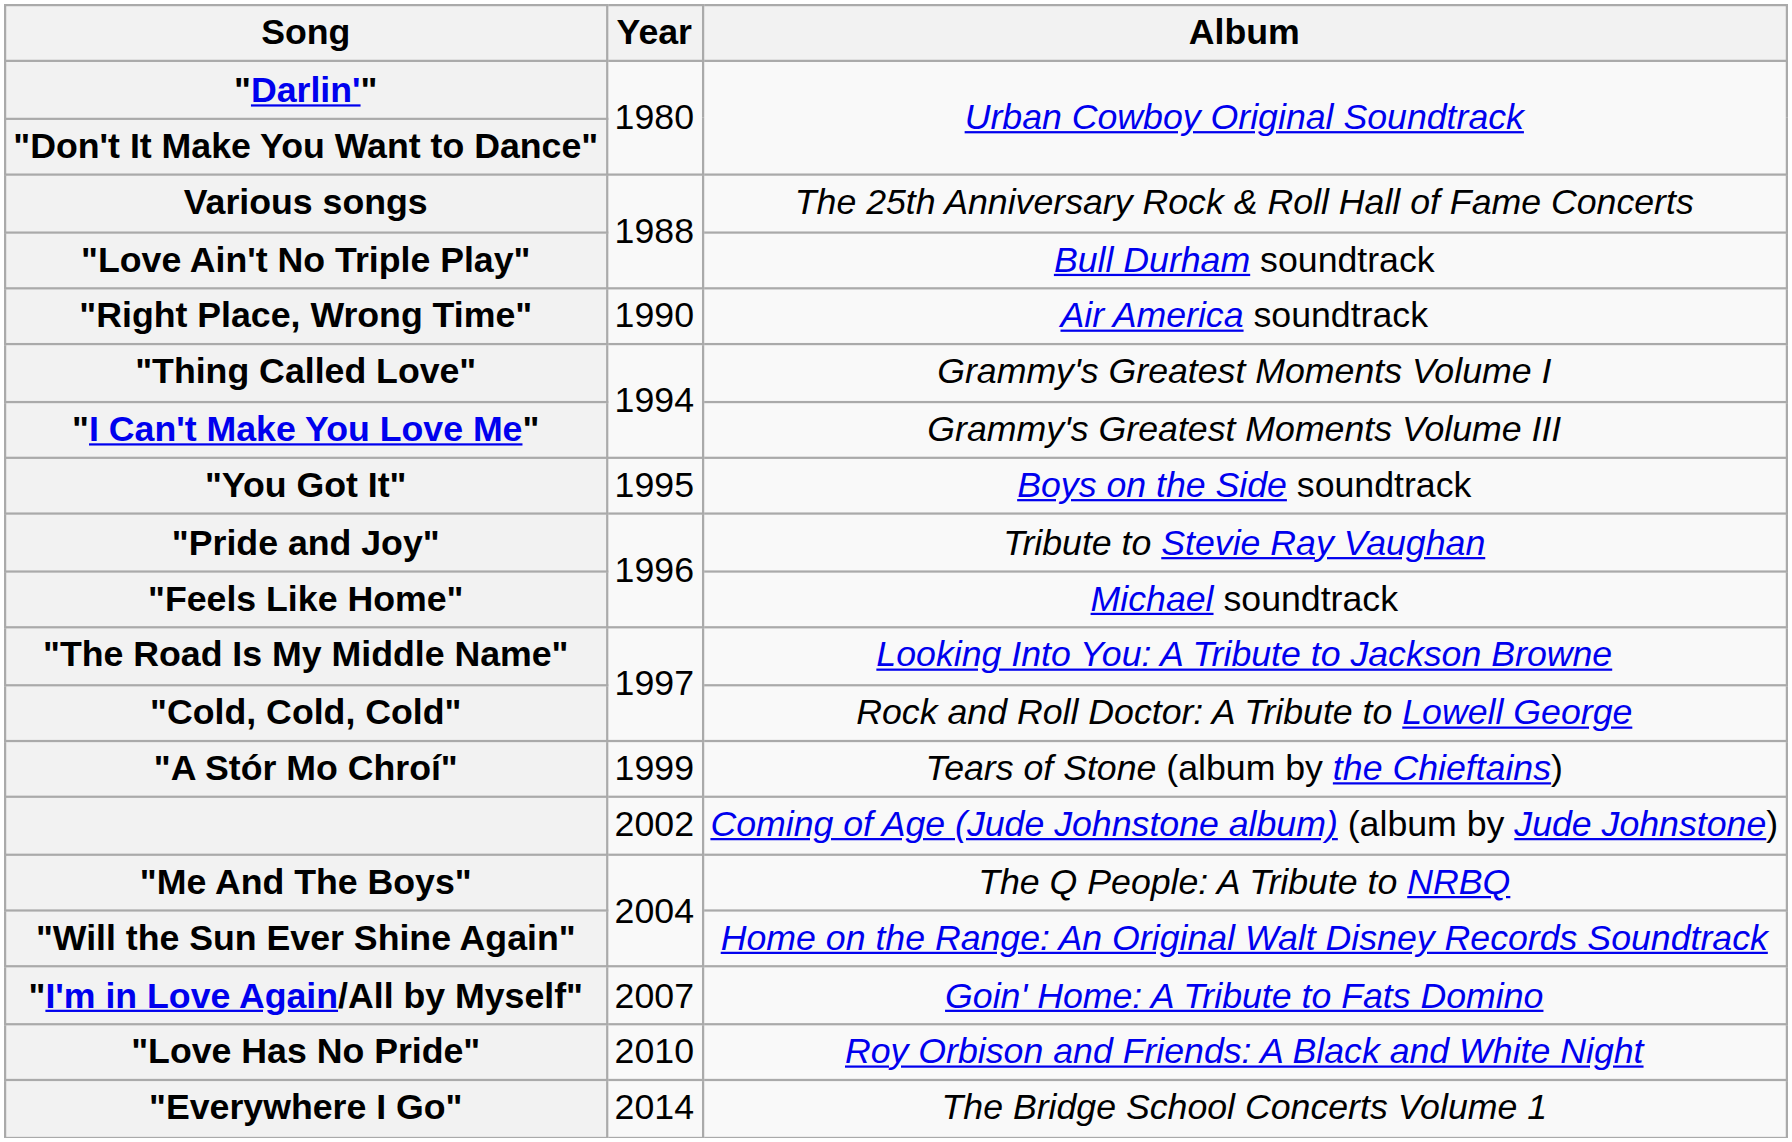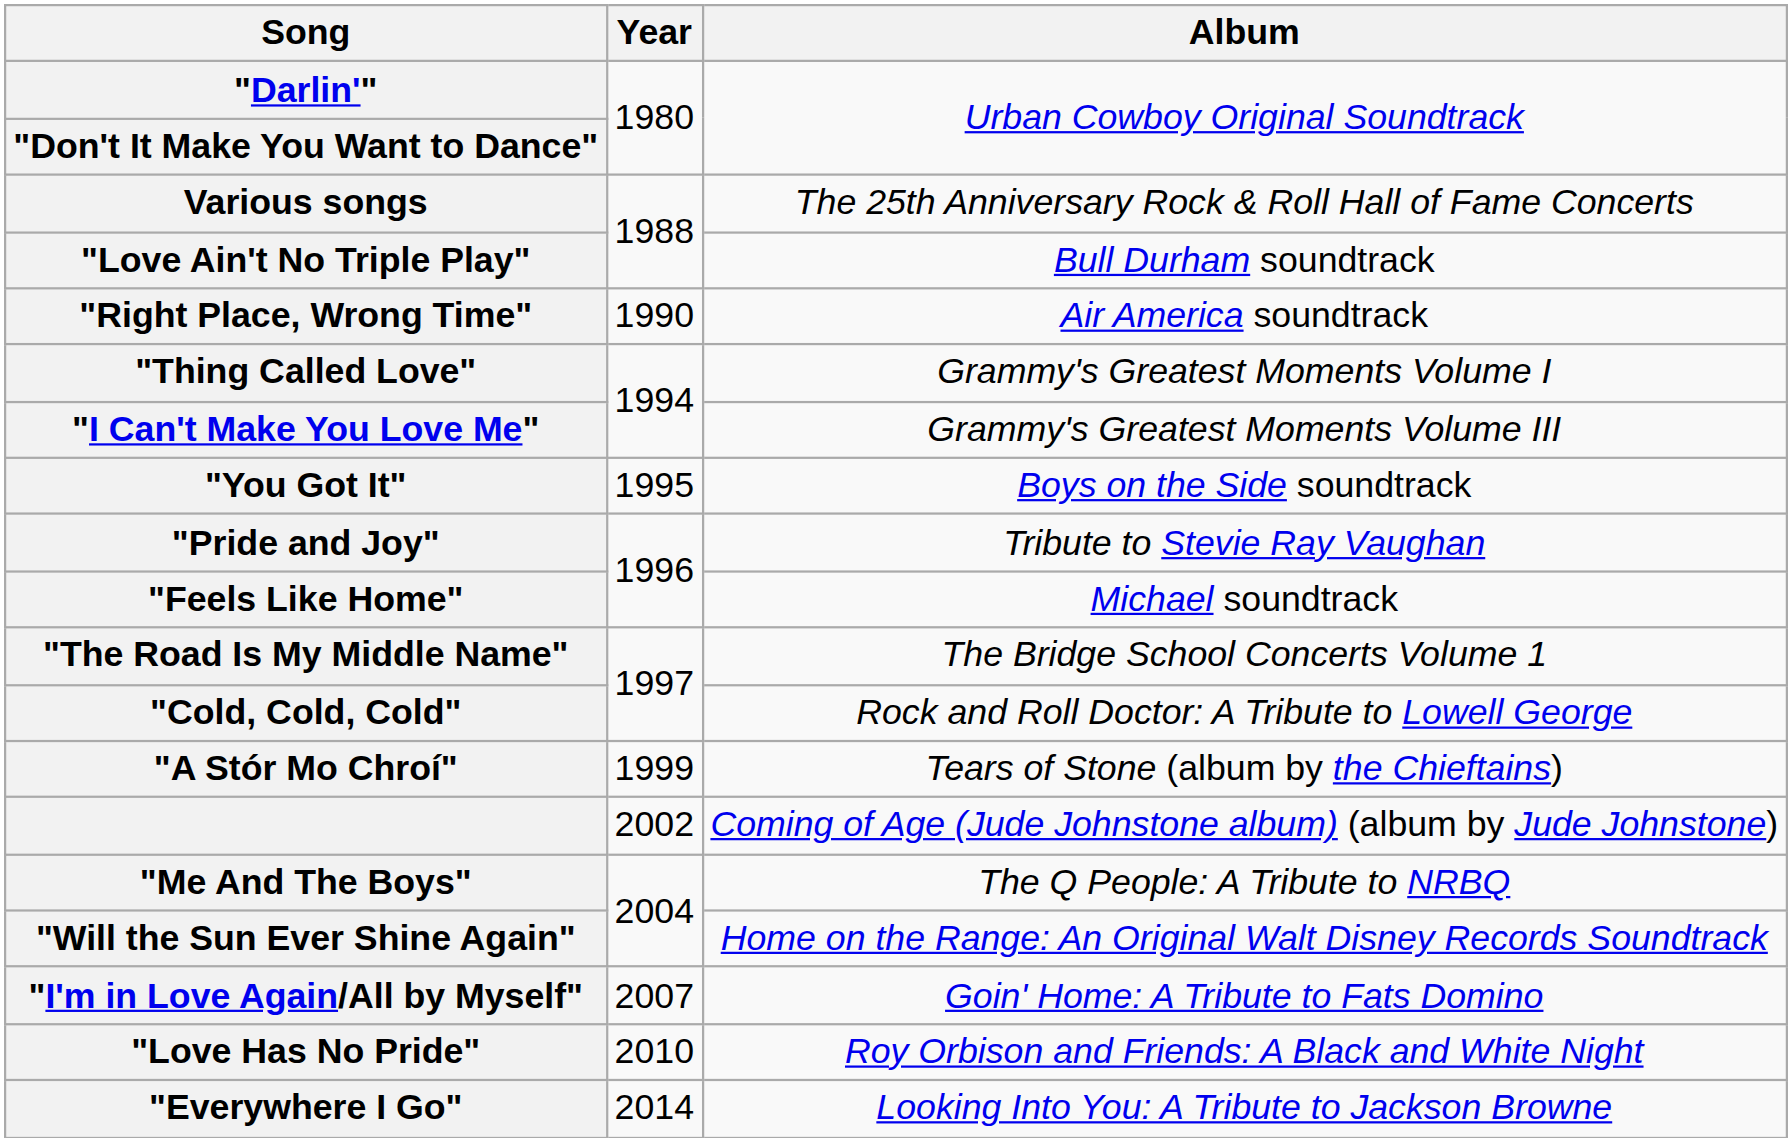 <table class="wikitable plainrowheaders" style="text-align:center;">
 <tr>
 <th>Song</th>
 <th>Year</th>
 <th>Album</th>
 </tr>
 <tr>
 <th scope="row">"<a href='#'>Darlin'</a>"</th>
 <td rowspan="2">1980</td>
 <td rowspan="2"><em><a href='#'>Urban Cowboy Original Soundtrack</a></em></td>
 </tr>
 <tr>
 <th scope="row">"Don't It Make You Want to Dance"</th>
 </tr>
 <tr>
 <th scope="row">Various songs </th>
 <td rowspan="2">1988</td>
 <td><em>The 25th Anniversary Rock & Roll Hall of Fame Concerts</em></td>
 </tr>
 <tr>
 <th scope="row">"Love Ain't No Triple Play" </th>
 <td><em><a href='#'>Bull Durham</a></em> soundtrack</td>
 </tr>
 <tr>
 <th scope="row">"Right Place, Wrong Time" </th>
 <td>1990</td>
 <td><em><a href='#'>Air America</a></em> soundtrack</td>
 </tr>
 <tr>
 <th scope="row">"Thing Called Love" </th>
 <td rowspan="2">1994</td>
 <td><em>Grammy's Greatest Moments Volume I</em></td>
 </tr>
 <tr>
 <th scope="row">"<a href='#'>I Can't Make You Love Me</a>" </th>
 <td><em>Grammy's Greatest Moments Volume III</em></td>
 </tr>
 <tr>
 <th scope="row">"You Got It"</th>
 <td>1995</td>
 <td><em><a href='#'>Boys on the Side</a></em> soundtrack</td>
 </tr>
 <tr>
 <th scope="row">"Pride and Joy" </th>
 <td rowspan="2">1996</td>
 <td><em>Tribute to <a href='#'>Stevie Ray Vaughan</a></em></td>
 </tr>
 <tr>
 <th scope="row">"Feels Like Home"</th>
 <td><em><a href='#'>Michael</a></em> soundtrack</td>
 </tr>
 <tr>
 <th scope="row">"The Road Is My Middle Name"</th>
 <td rowspan="2">1997</td>
-<td><em><a href='#'>Looking Into You: A Tribute to Jackson Browne</a></em></td>
+<td><em>The Bridge School Concerts Volume 1</em></td>
 </tr>
 <tr>
 <th scope="row">"Cold, Cold, Cold" </th>
 <td><em>Rock and Roll Doctor: A Tribute to <a href='#'>Lowell George</a></em></td>
 </tr>
 <tr>
 <th scope="row">"A Stór Mo Chroí"</th>
 <td>1999</td>
 <td><em>Tears of Stone</em> (album by <em><a href='#'>the Chieftains</a></em>)</td>
 </tr>
 <tr>
 <th scope="row"></th>
 <td>2002</td>
 <td><em><a href='#'>Coming of Age (Jude Johnstone album)</a></em> (album by <em><a href='#'>Jude Johnstone</a></em>)</td>
 </tr>
 <tr>
 <th scope="row">"Me And The Boys"</th>
 <td rowspan="2">2004</td>
 <td><em>The Q People: A Tribute to <a href='#'>NRBQ</a></em></td>
 </tr>
 <tr>
 <th scope="row">"Will the Sun Ever Shine Again"</th>
 <td><em><a href='#'>Home on the Range: An Original Walt Disney Records Soundtrack</a></em></td>
 </tr>
 <tr>
 <th scope="row">"<a href='#'>I'm in Love Again</a>/All by Myself" </th>
 <td>2007</td>
 <td><em><a href='#'>Goin' Home: A Tribute to Fats Domino</a></em></td>
 </tr>
 <tr>
 <th scope="row">"Love Has No Pride" </th>
 <td>2010</td>
 <td><em><a href='#'>Roy Orbison and Friends: A Black and White Night</a></em></td>
 </tr>
 <tr>
 <th scope="row">"Everywhere I Go" </th>
 <td>2014</td>
-<td><em>The Bridge School Concerts Volume 1</em></td>
+<td><em><a href='#'>Looking Into You: A Tribute to Jackson Browne</a></em></td>
 </tr>
 </table>
